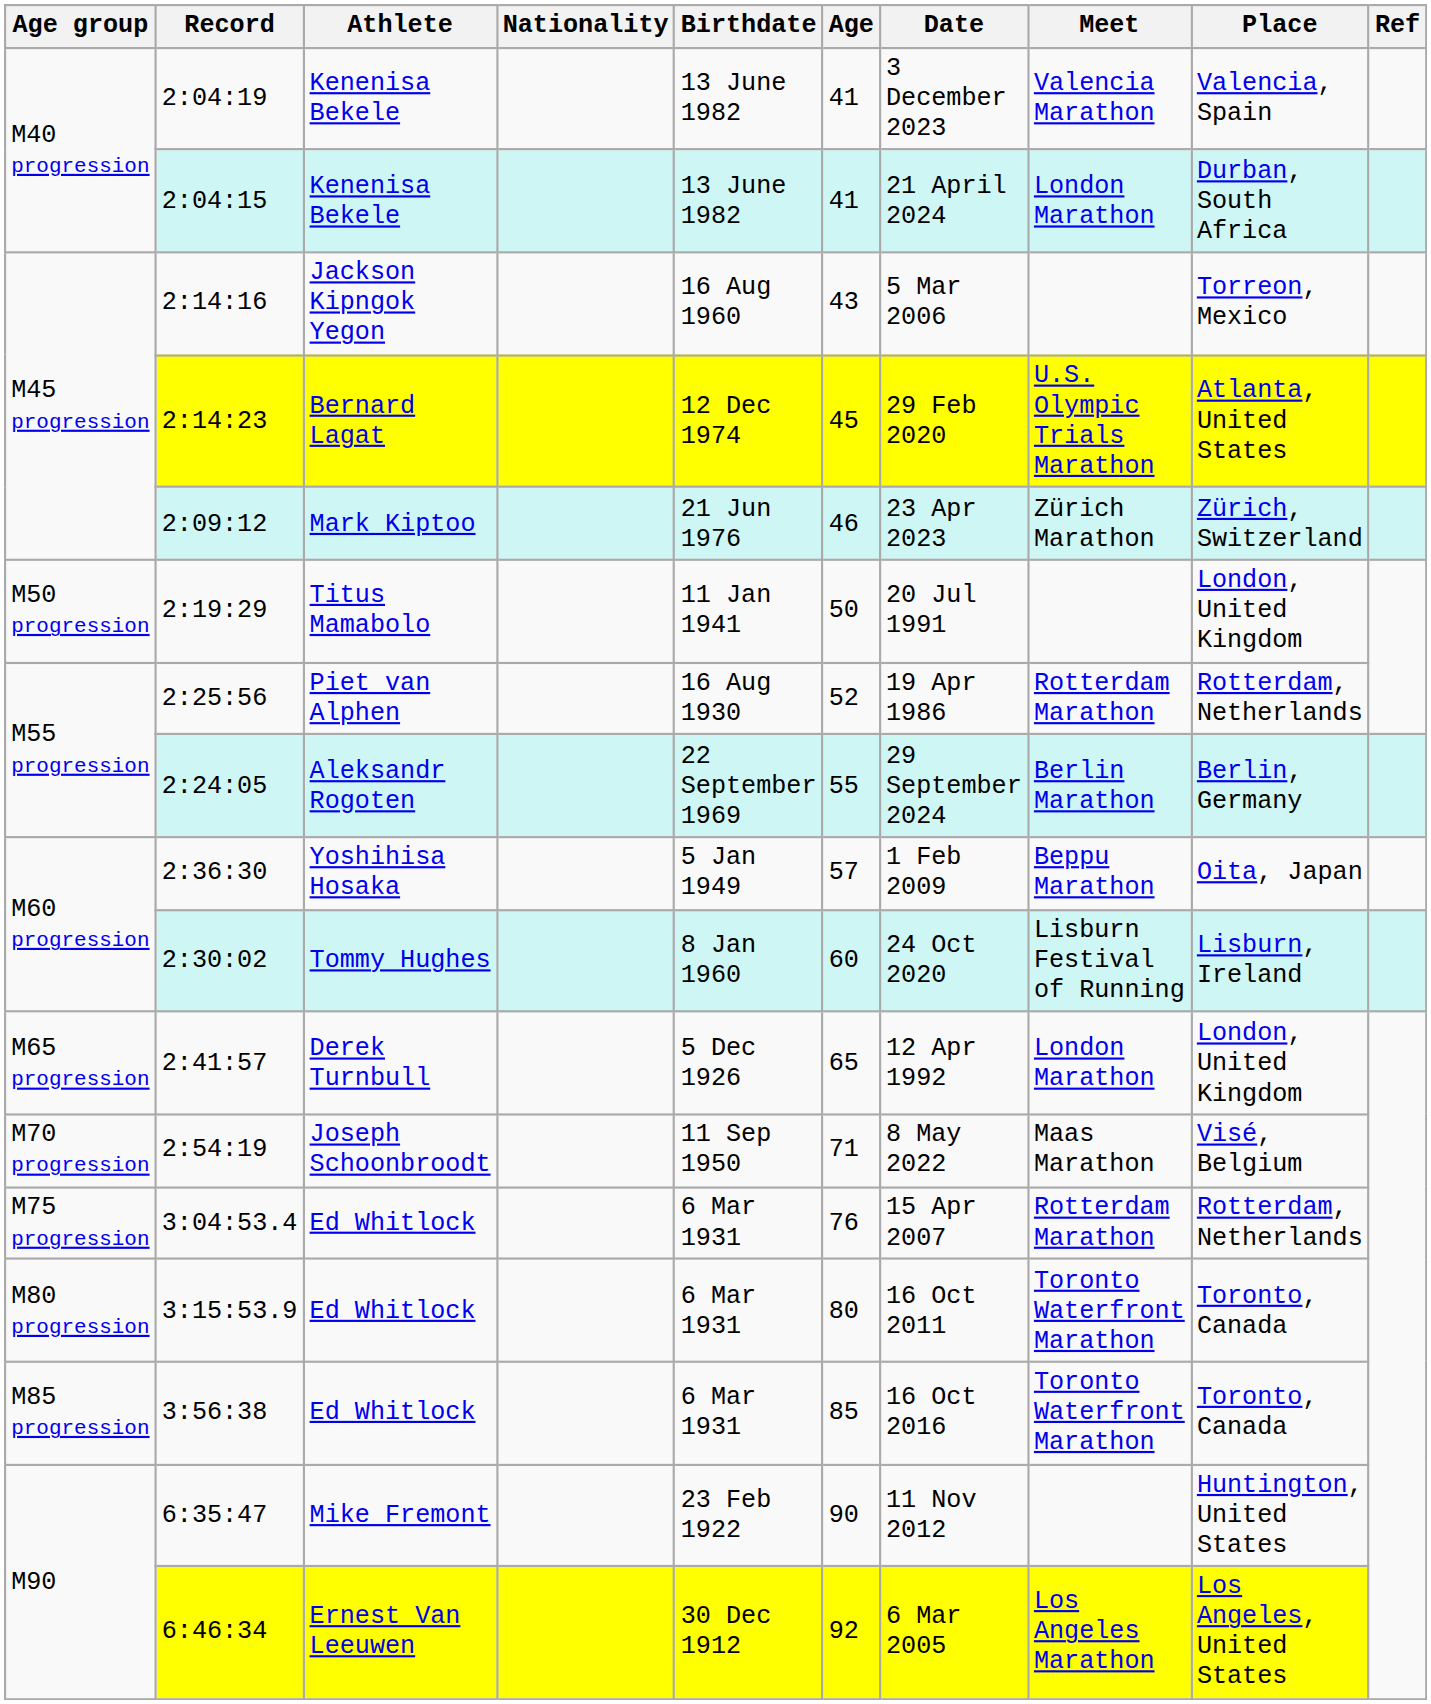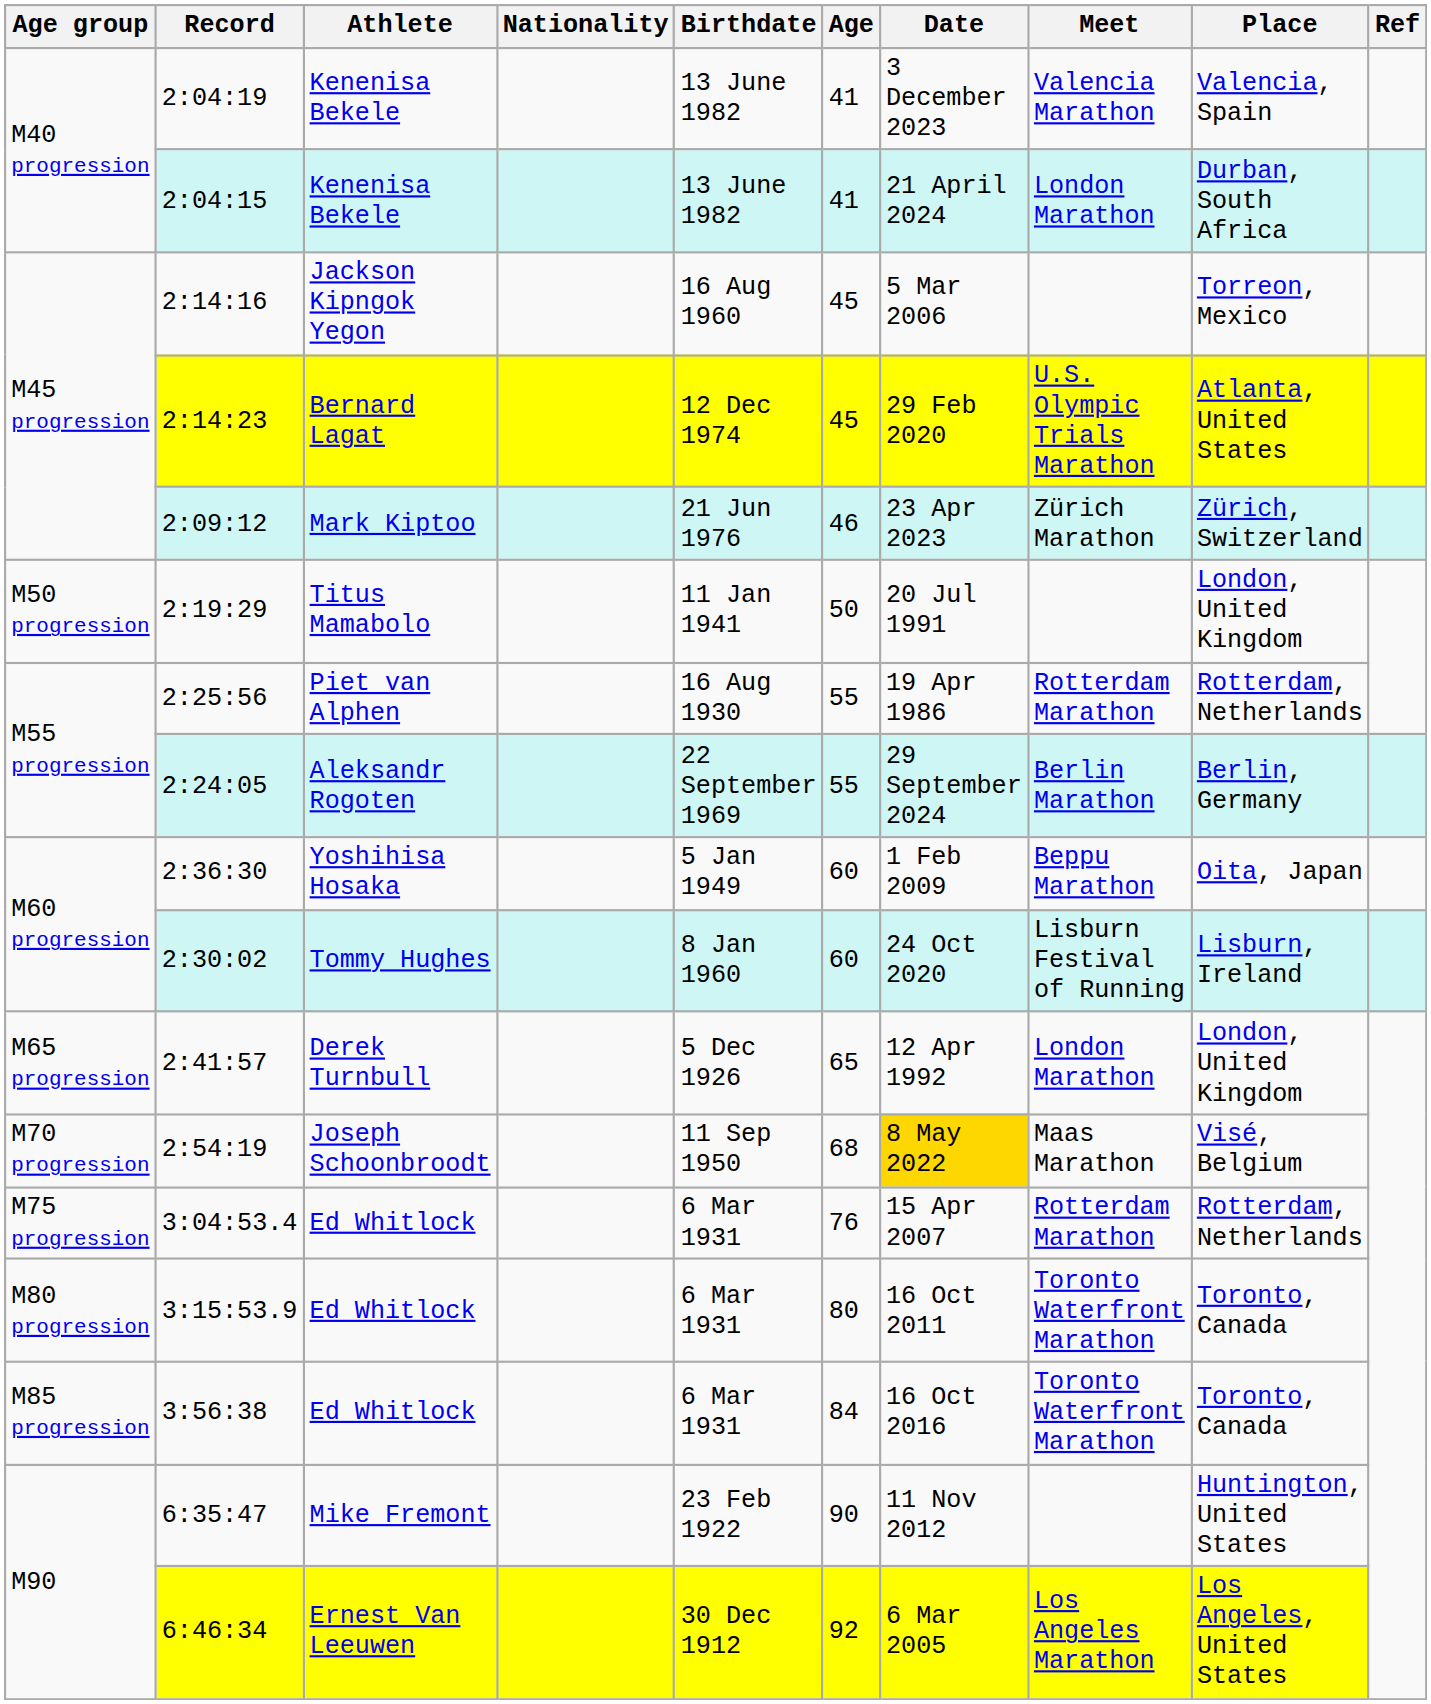 <table class="wikitable" style="font-size:90%; width: 100%;">
 <tr>
 <th>Age group</th>
 <th>Record</th>
 <th>Athlete</th>
 <th>Nationality</th>
 <th>Birthdate</th>
 <th>Age</th>
 <th>Date</th>
 <th>Meet</th>
 <th>Place</th>
 <th>Ref</th>
 </tr>
 <tr>
 <td rowspan=2>M40<br><small><a href='#'>progression</a></small></td>
 <td>2:04:19</td>
 <td><a href='#'>Kenenisa Bekele</a></td>
 <td></td>
 <td>13 June 1982</td>
 <td>41</td>
 <td>3 December 2023</td>
 <td><a href='#'>Valencia Marathon</a></td>
 <td><a href='#'>Valencia</a>, Spain</td>
 <td></td>
 </tr>
 <tr style="background:#cef6f5;">
 <td>2:04:15</td>
 <td><a href='#'>Kenenisa Bekele</a></td>
 <td></td>
 <td>13 June 1982</td>
 <td>41</td>
 <td>21 April 2024</td>
 <td><a href='#'>London Marathon</a></td>
 <td><a href='#'>Durban</a>, South Africa</td>
 <td></td>
 </tr>
 <tr>
 <td rowspan=3>M45<br><small><a href='#'>progression</a></small></td>
 <td>2:14:16</td>
 <td><a href='#'>Jackson Kipngok Yegon</a></td>
 <td></td>
 <td>16 Aug 1960</td>
-<td>43</td>
+<td>45</td>
 <td>5 Mar 2006</td>
 <td></td>
 <td><a href='#'>Torreon</a>, Mexico</td>
 <td></td>
 </tr>
 <tr bgcolor=yellow>
 <td>2:14:23</td>
 <td><a href='#'>Bernard Lagat</a></td>
 <td></td>
 <td>12 Dec 1974</td>
 <td>45</td>
 <td>29 Feb 2020</td>
 <td><a href='#'>U.S. Olympic Trials Marathon</a></td>
 <td><a href='#'>Atlanta</a>, United States</td>
 <td></td>
 </tr>
 <tr style="background:#cef6f5;">
 <td>2:09:12</td>
 <td><a href='#'>Mark Kiptoo</a></td>
 <td></td>
 <td>21 Jun 1976</td>
 <td>46</td>
 <td>23 Apr 2023</td>
 <td>Zürich Marathon</td>
 <td><a href='#'>Zürich</a>, Switzerland</td>
 <td></td>
 </tr>
 <tr>
 <td>M50<br><small><a href='#'>progression</a></small></td>
 <td>2:19:29</td>
 <td><a href='#'>Titus Mamabolo</a></td>
 <td></td>
 <td>11 Jan 1941</td>
 <td>50</td>
 <td>20 Jul 1991</td>
 <td></td>
 <td><a href='#'>London</a>, United Kingdom</td>
 </tr>
 <tr>
 <td rowspan=2>M55<br><small><a href='#'>progression</a></small></td>
 <td>2:25:56</td>
 <td><a href='#'>Piet van Alphen</a></td>
 <td></td>
 <td>16 Aug 1930</td>
-<td>52</td>
+<td>55</td>
 <td>19 Apr 1986</td>
 <td><a href='#'>Rotterdam Marathon</a></td>
 <td><a href='#'>Rotterdam</a>, Netherlands</td>
 </tr>
 <tr style="background:#cef6f5;">
 <td>2:24:05</td>
 <td><a href='#'>Aleksandr Rogoten</a></td>
 <td></td>
 <td>22 September 1969</td>
 <td>55</td>
 <td>29 September 2024</td>
 <td><a href='#'>Berlin Marathon</a></td>
 <td><a href='#'>Berlin</a>, Germany</td>
 <td></td>
 </tr>
 <tr>
 <td rowspan=2>M60<br><small><a href='#'>progression</a></small></td>
 <td>2:36:30</td>
 <td><a href='#'>Yoshihisa Hosaka</a></td>
 <td></td>
 <td>5 Jan 1949</td>
-<td>57</td>
+<td>60</td>
 <td>1 Feb 2009</td>
 <td><a href='#'>Beppu Marathon</a></td>
 <td><a href='#'>Oita</a>, Japan</td>
 </tr>
 <tr style="background:#cef6f5;">
 <td>2:30:02</td>
 <td><a href='#'>Tommy Hughes</a></td>
 <td></td>
 <td>8 Jan 1960</td>
 <td>60</td>
 <td>24 Oct 2020</td>
 <td>Lisburn Festival of Running</td>
 <td><a href='#'>Lisburn</a>, Ireland</td>
 <td></td>
 </tr>
 <tr>
 <td>M65<br><small><a href='#'>progression</a></small></td>
 <td>2:41:57</td>
 <td><a href='#'>Derek Turnbull</a></td>
 <td></td>
 <td>5 Dec 1926</td>
 <td>65</td>
 <td>12 Apr 1992</td>
 <td><a href='#'>London Marathon</a></td>
 <td><a href='#'>London</a>, United Kingdom</td>
 </tr>
 <tr>
 <td>M70<br><small><a href='#'>progression</a></small></td>
 <td>2:54:19</td>
 <td><a href='#'>Joseph Schoonbroodt</a></td>
 <td></td>
 <td>11 Sep 1950</td>
-<td>71</td>
-<td>8 May 2022</td>
+<td>68</td>
+<td style="background: gold;">8 May 2022</td>
 <td>Maas Marathon</td>
 <td><a href='#'>Visé</a>, Belgium</td>
 </tr>
 <tr>
 <td>M75<br><small><a href='#'>progression</a></small></td>
 <td>3:04:53.4</td>
 <td><a href='#'>Ed Whitlock</a></td>
 <td></td>
 <td>6 Mar 1931</td>
 <td>76</td>
 <td>15 Apr 2007</td>
 <td><a href='#'>Rotterdam Marathon</a></td>
 <td><a href='#'>Rotterdam</a>, Netherlands</td>
 </tr>
 <tr>
 <td>M80<br><small><a href='#'>progression</a></small></td>
 <td>3:15:53.9</td>
 <td><a href='#'>Ed Whitlock</a></td>
 <td></td>
 <td>6 Mar 1931</td>
 <td>80</td>
 <td>16 Oct 2011</td>
 <td><a href='#'>Toronto Waterfront Marathon</a></td>
 <td><a href='#'>Toronto</a>, Canada</td>
 </tr>
 <tr>
 <td>M85<br><small><a href='#'>progression</a></small></td>
 <td>3:56:38</td>
 <td><a href='#'>Ed Whitlock</a></td>
 <td></td>
 <td>6 Mar 1931</td>
-<td>85</td>
+<td>84</td>
 <td>16 Oct 2016</td>
 <td><a href='#'>Toronto Waterfront Marathon</a></td>
 <td><a href='#'>Toronto</a>, Canada</td>
 </tr>
 <tr>
 <td rowspan=2>M90</td>
 <td>6:35:47</td>
 <td><a href='#'>Mike Fremont</a></td>
 <td></td>
 <td>23 Feb 1922</td>
 <td>90</td>
 <td>11 Nov 2012</td>
 <td></td>
 <td><a href='#'>Huntington</a>, United States</td>
 </tr>
 <tr bgcolor=yellow>
 <td>6:46:34</td>
 <td><a href='#'>Ernest Van Leeuwen</a></td>
 <td></td>
 <td>30 Dec 1912</td>
 <td>92</td>
 <td>6 Mar 2005</td>
 <td><a href='#'>Los Angeles Marathon</a></td>
 <td><a href='#'>Los Angeles</a>, United States</td>
 </tr>
 </table>
